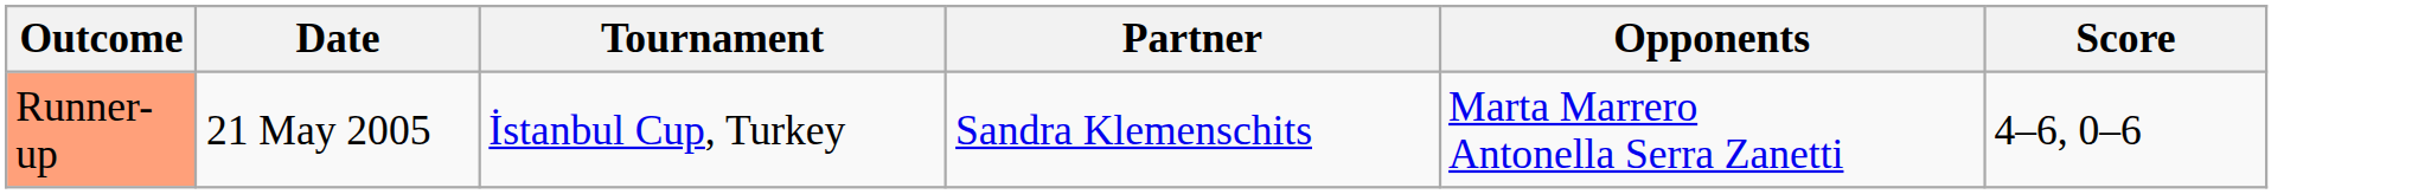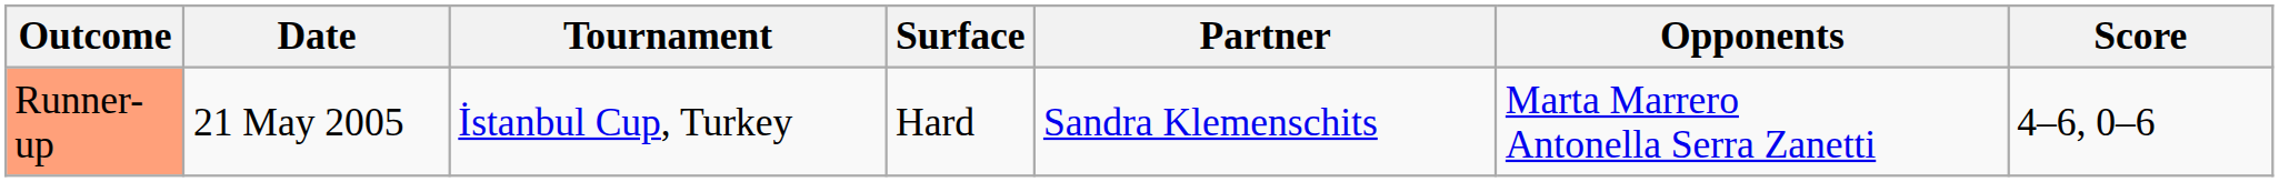 <table class="sortable wikitable">
 <tr>
 <th style="width:65px">Outcome</th>
 <th style="width:100px">Date</th>
 <th style="width:170px">Tournament</th>
+<th style="width:50px">Surface</th>
 <th style="width:180px">Partner</th>
 <th style="width:200px">Opponents</th>
 <th style="width:100px" class="unsortable">Score</th>
 </tr>
 <tr>
 <td bgcolor="FFA07A">Runner-up</td>
 <td>21 May 2005</td>
 <td><a href='#'>İstanbul Cup</a>, Turkey</td>
+<td>Hard</td>
 <td> <a href='#'>Sandra Klemenschits</a></td>
 <td> <a href='#'>Marta Marrero</a> <br>  <a href='#'>Antonella Serra Zanetti</a></td>
 <td>4–6, 0–6</td>
 </tr>
 </table>
